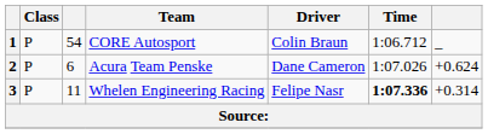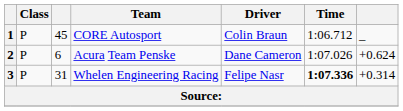 <table class="wikitable">
 <tr>
 <th scope="col"></th>
 <th scope="col">Class</th>
 <th scope="col"></th>
 <th scope="col">Team</th>
 <th scope="col">Driver</th>
 <th scope="col">Time</th>
 <th scope="col"></th>
 </tr>
 <tr>
 <th scope="row">1</th>
 <td>P</td>
-<td>54</td>
+<td>45</td>
 <td><a href='#'>CORE Autosport</a></td>
 <td><a href='#'>Colin Braun</a></td>
 <td>1:06.712</td>
 <td>_</td>
 </tr>
 <tr>
 <th scope="row">2</th>
 <td>P</td>
 <td>6</td>
 <td><a href='#'>Acura</a> <a href='#'>Team Penske</a></td>
 <td><a href='#'>Dane Cameron</a></td>
 <td>1:07.026</td>
 <td>+0.624</td>
 </tr>
 <tr>
 <th scope="row">3</th>
 <td>P</td>
-<td>11</td>
+<td>31</td>
 <td><a href='#'>Whelen Engineering Racing</a></td>
 <td><a href='#'>Felipe Nasr</a></td>
 <td><strong>1:07.336</strong></td>
 <td>+0.314</td>
 </tr>
 <tr>
 <th colspan="7">Source:</th>
 </tr>
 <tr>
 </tr>
 </table>
